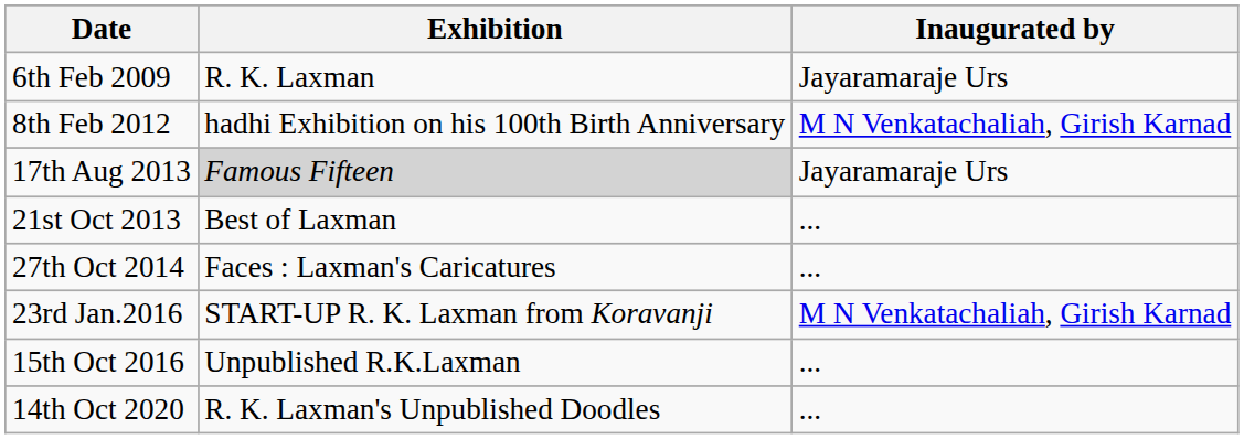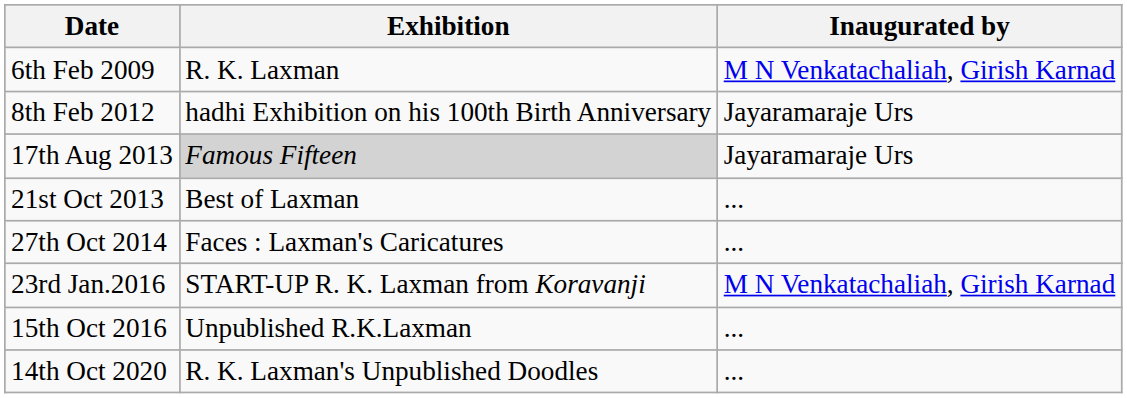 <table class="wikitable sortable">
 <tr>
 <th>Date</th>
 <th>Exhibition</th>
 <th>Inaugurated by</th>
 </tr>
 <tr>
 <td>6th Feb 2009</td>
 <td>R. K. Laxman</td>
-<td>Jayaramaraje Urs</td>
+<td><a href='#'>M N Venkatachaliah</a>, <a href='#'>Girish Karnad</a></td>
 </tr>
 <tr>
 <td>8th Feb 2012</td>
 <td>hadhi Exhibition on his 100th Birth Anniversary</td>
-<td><a href='#'>M N Venkatachaliah</a>, <a href='#'>Girish Karnad</a></td>
+<td>Jayaramaraje Urs</td>
 </tr>
 <tr>
 <td>17th Aug 2013</td>
 <td style="background: lightgrey;"><em>Famous Fifteen</em></td>
 <td>Jayaramaraje Urs</td>
 </tr>
 <tr>
 <td>21st Oct 2013</td>
 <td>Best of Laxman</td>
 <td>...</td>
 </tr>
 <tr>
 <td>27th Oct 2014</td>
 <td>Faces : Laxman's Caricatures</td>
 <td>...</td>
 </tr>
 <tr>
 <td>23rd Jan.2016</td>
 <td>START-UP R. K. Laxman from <em>Koravanji</em></td>
 <td><a href='#'>M N Venkatachaliah</a>, <a href='#'>Girish Karnad</a></td>
 </tr>
 <tr>
 <td>15th Oct 2016</td>
 <td>Unpublished R.K.Laxman </td>
 <td>...</td>
 </tr>
 <tr>
 <td>14th Oct 2020</td>
 <td>R. K. Laxman's Unpublished Doodles</td>
 <td>...</td>
 </tr>
 </table>
